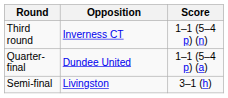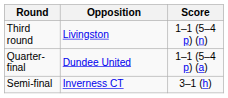 <table class="wikitable" style="text-align:left;margin-left:1em;float:right">
 <tr>
 <th width=80>Round</th>
 <th width=160>Opposition</th>
 <th width=80>Score</th>
 </tr>
 <tr>
 <td>Third round</td>
-<td><a href='#'>Inverness CT</a></td>
+<td><a href='#'>Livingston</a></td>
 <td align=center>1–1 (5–4 <a href='#'>p</a>) (<a href='#'>n</a>)</td>
 </tr>
 <tr>
 <td>Quarter-final</td>
 <td><a href='#'>Dundee United</a></td>
 <td align=center>1–1 (5–4 <a href='#'>p</a>) (<a href='#'>a</a>)</td>
 </tr>
 <tr>
 <td>Semi-final</td>
-<td><a href='#'>Livingston</a></td>
+<td><a href='#'>Inverness CT</a></td>
 <td align=center>3–1 (<a href='#'>h</a>)</td>
 </tr>
 </table>
